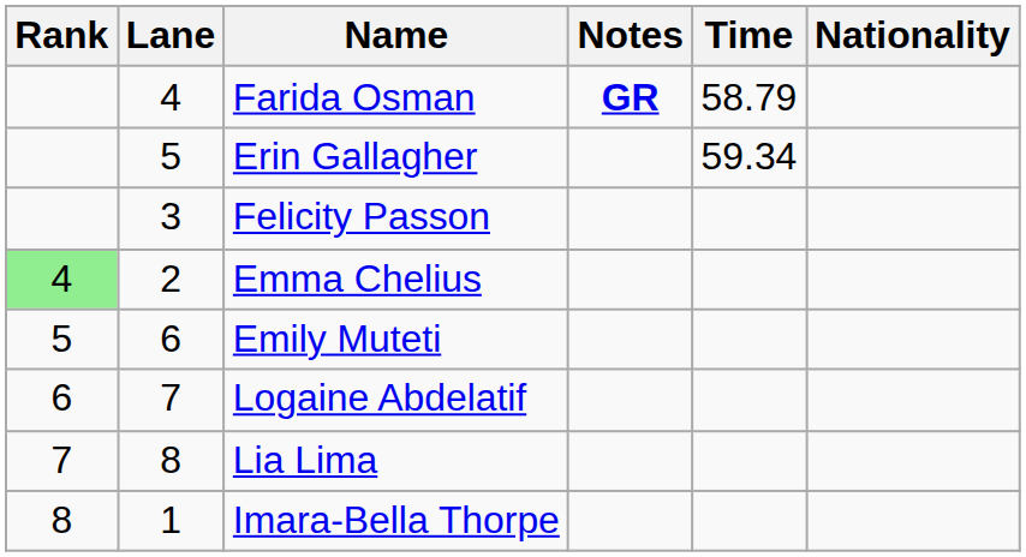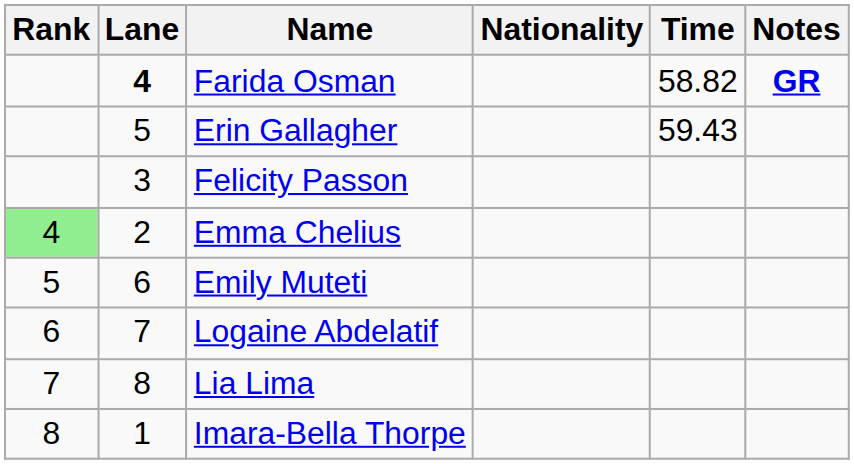 <table class="wikitable sortable" style="text-align:center">
 <tr>
 <th>Rank</th>
 <th>Lane</th>
 <th>Name</th>
+<th>Nationality</th>
+<th>Time</th>
 <th>Notes</th>
-<th>Time</th>
-<th>Nationality</th>
 </tr>
 <tr>
 <td></td>
-<td>4</td>
+<td><strong>4</strong></td>
 <td align=left><a href='#'>Farida Osman</a></td>
+<td align=left></td>
+<td>58.82</td>
 <td><strong><a href='#'>GR</a></strong></td>
-<td>58.79</td>
-<td align=left></td>
 </tr>
 <tr>
 <td></td>
 <td>5</td>
 <td align=left><a href='#'>Erin Gallagher</a></td>
+<td align=left></td>
+<td>59.43</td>
 <td></td>
-<td>59.34</td>
-<td align=left></td>
 </tr>
 <tr>
 <td></td>
 <td>3</td>
 <td align=left><a href='#'>Felicity Passon</a></td>
+<td align=left></td>
 <td></td>
 <td></td>
-<td align=left></td>
 </tr>
 <tr>
 <td style="background: lightgreen;">4</td>
 <td>2</td>
 <td align=left><a href='#'>Emma Chelius</a></td>
+<td align=left></td>
 <td></td>
 <td></td>
-<td align=left></td>
 </tr>
 <tr>
 <td>5</td>
 <td>6</td>
 <td align=left><a href='#'>Emily Muteti</a></td>
+<td align=left></td>
 <td></td>
 <td></td>
-<td align=left></td>
 </tr>
 <tr>
 <td>6</td>
 <td>7</td>
 <td align=left><a href='#'>Logaine Abdelatif</a></td>
+<td align=left></td>
 <td></td>
 <td></td>
-<td align=left></td>
 </tr>
 <tr>
 <td>7</td>
 <td>8</td>
 <td align=left><a href='#'>Lia Lima</a></td>
+<td align=left></td>
 <td></td>
 <td></td>
-<td align=left></td>
 </tr>
 <tr>
 <td>8</td>
 <td>1</td>
 <td align=left><a href='#'>Imara-Bella Thorpe</a></td>
+<td align=left></td>
 <td></td>
 <td></td>
-<td align=left></td>
 </tr>
 </table>
